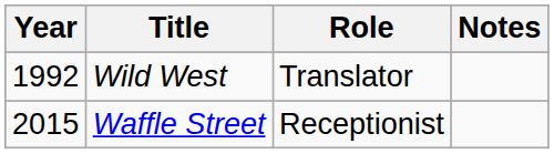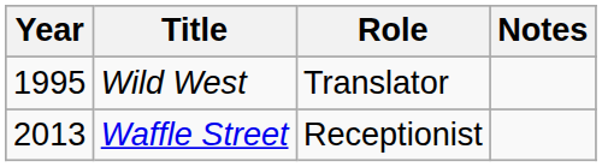 <table class="wikitable sortable">
 <tr>
 <th>Year</th>
 <th>Title</th>
 <th>Role</th>
 <th>Notes</th>
 </tr>
 <tr>
-<td>1992</td>
+<td>1995</td>
 <td><em>Wild West</em></td>
 <td>Translator</td>
 <td></td>
 </tr>
 <tr>
-<td>2015</td>
+<td>2013</td>
 <td><em><a href='#'>Waffle Street</a></em></td>
 <td>Receptionist</td>
 <td></td>
 </tr>
 </table>
